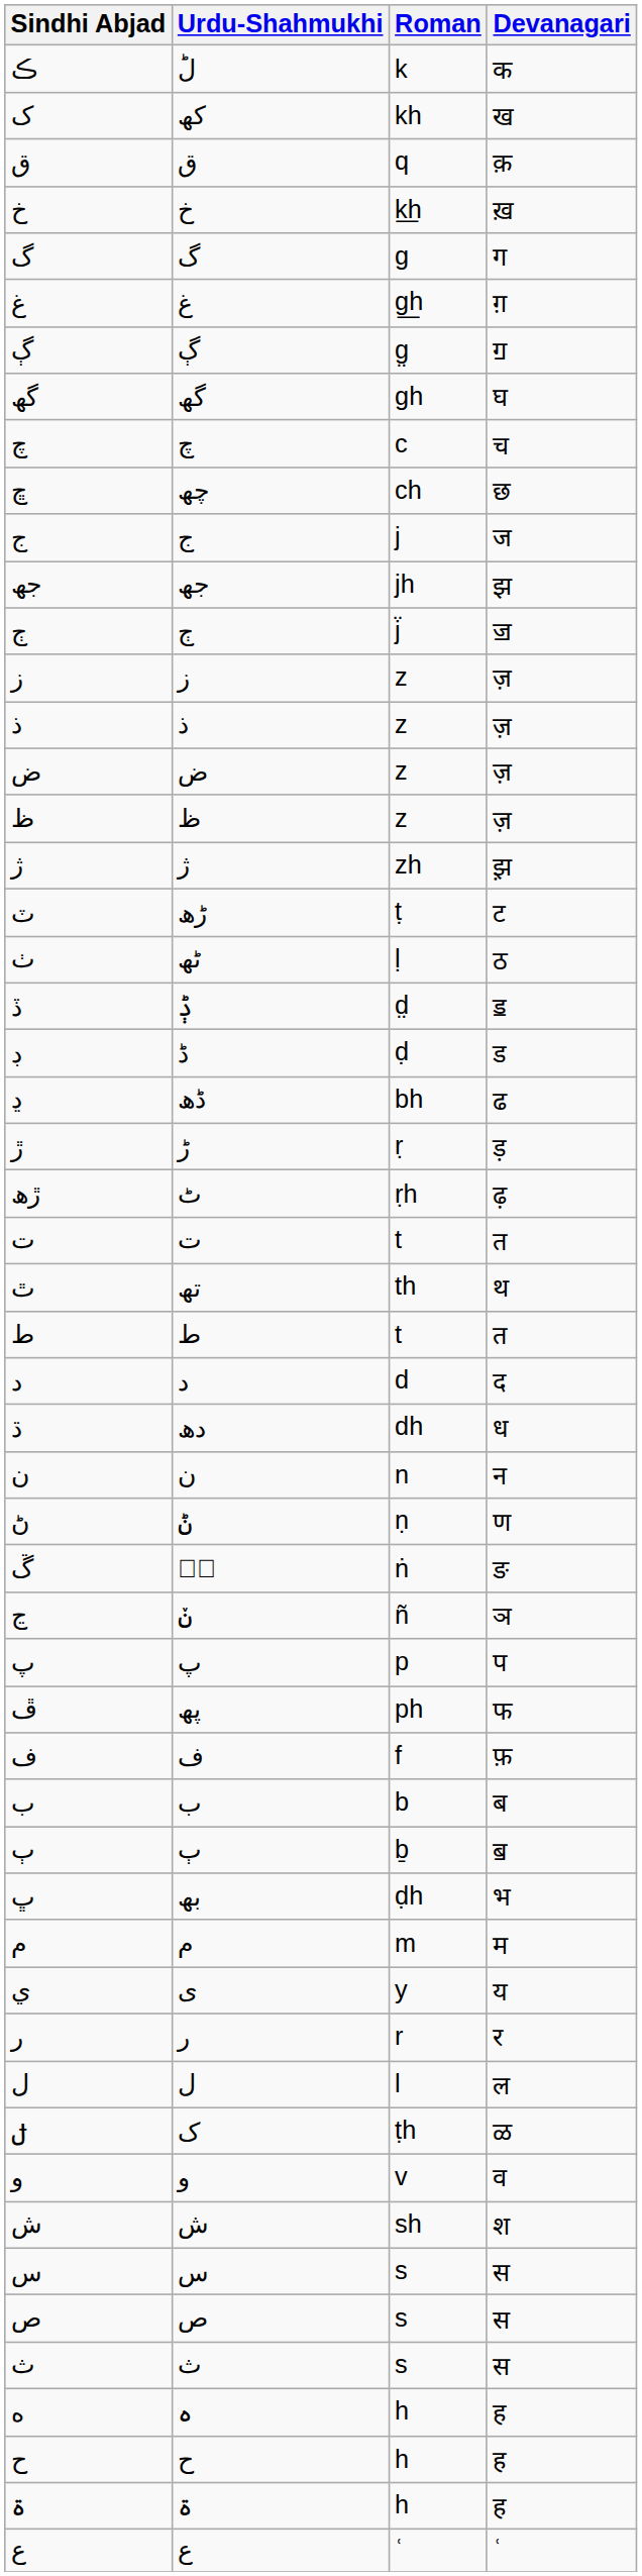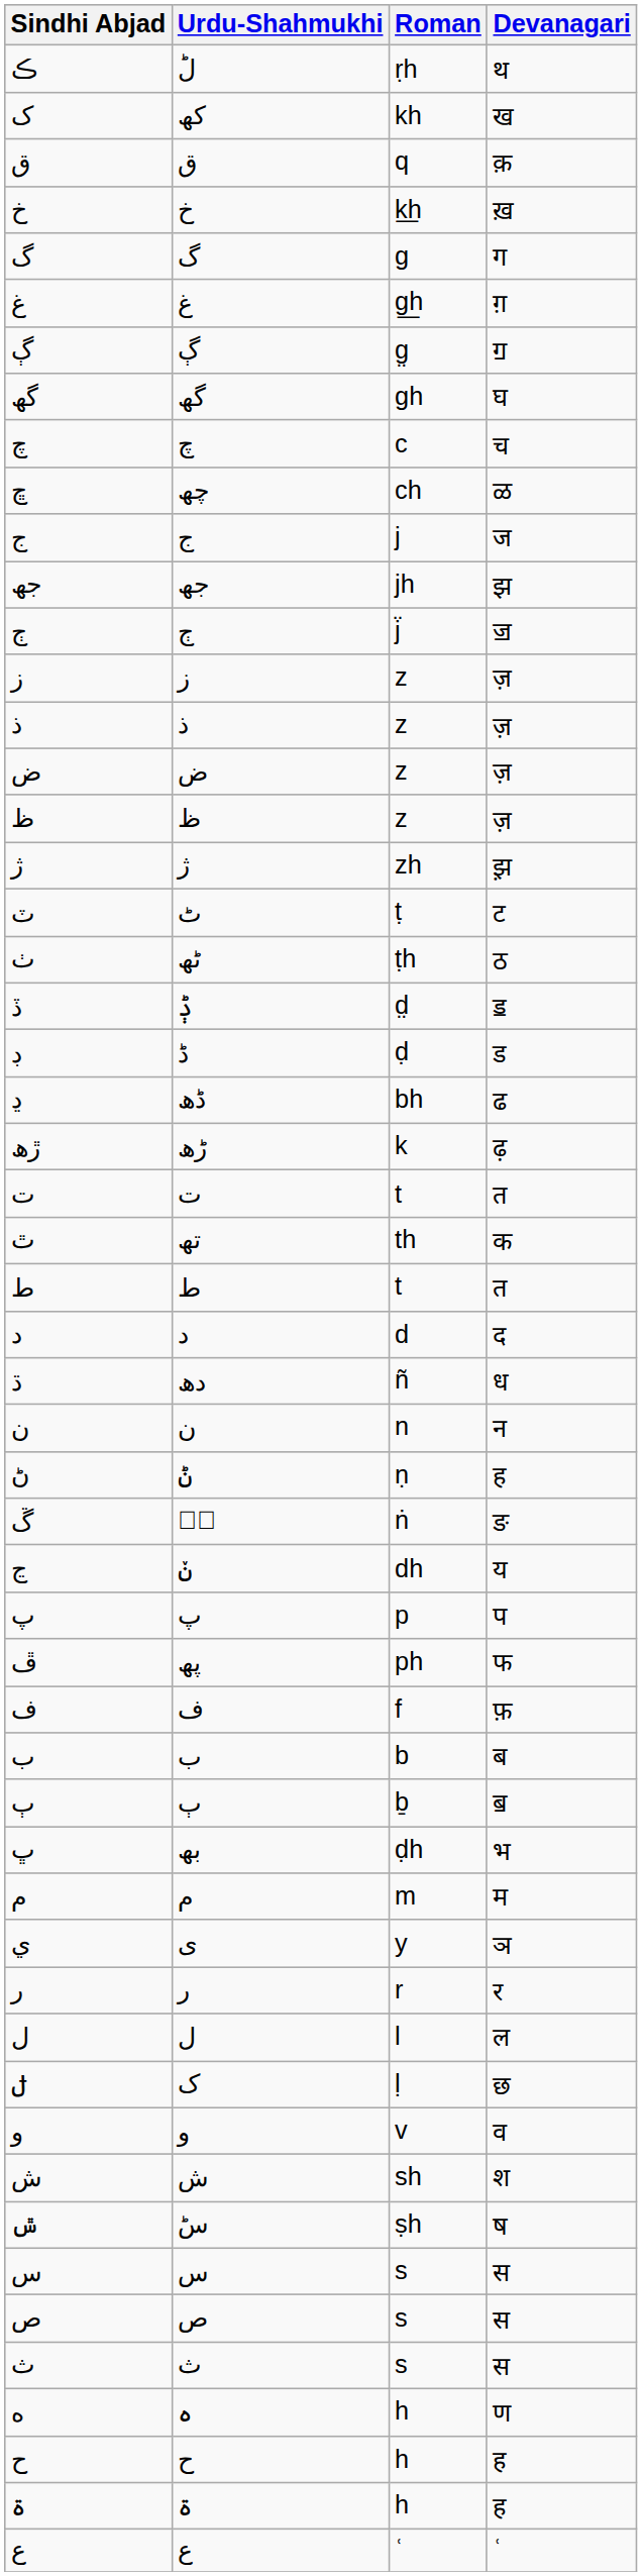 <table class="wikitable">
 <tr>
 <th>Sindhi Abjad</th>
 <th><a href='#'>Urdu-Shahmukhi</a></th>
 <th><a href='#'>Roman</a></th>
 <th><a href='#'>Devanagari</a></th>
 </tr>
 <tr>
 <td>ڪ</td>
 <td>لؕ</td>
-<td>k</td>
-<td>क</td>
+<td>ṛh</td>
+<td>थ</td>
 </tr>
 <tr>
 <td>ک</td>
 <td>کھ</td>
 <td>kh</td>
 <td>ख</td>
 </tr>
 <tr>
 <td>ق</td>
 <td>ق</td>
 <td>q</td>
 <td>क़</td>
 </tr>
 <tr>
 <td>خ</td>
 <td>خ</td>
 <td>k͟h</td>
 <td>ख़</td>
 </tr>
 <tr>
 <td>گ</td>
 <td>گ</td>
 <td>g</td>
 <td>ग</td>
 </tr>
 <tr>
 <td>غ</td>
 <td>غ</td>
 <td>g͟h</td>
 <td>ग़</td>
 </tr>
 <tr>
 <td>ڳ</td>
 <td>ڳ</td>
 <td>g̤</td>
 <td>ॻ</td>
 </tr>
 <tr>
 <td>گھ</td>
 <td>گھ</td>
 <td>gh</td>
 <td>घ</td>
 </tr>
 <tr>
 <td>چ</td>
 <td>چ</td>
 <td>c</td>
 <td>च</td>
 </tr>
 <tr>
 <td>ڇ</td>
 <td>چھ</td>
 <td>ch</td>
-<td>छ</td>
+<td>ळ</td>
 </tr>
 <tr>
 <td>ج</td>
 <td>ج</td>
 <td>j</td>
 <td>ज</td>
 </tr>
 <tr>
 <td>جھ</td>
 <td>جھ</td>
 <td>jh</td>
 <td>झ</td>
 </tr>
 <tr>
 <td>ڄ</td>
 <td>ڄ</td>
 <td>j̈</td>
 <td>ॼ</td>
 </tr>
 <tr>
 <td>ز</td>
 <td>ز</td>
 <td>z</td>
 <td>ज़</td>
 </tr>
 <tr>
 <td>ذ</td>
 <td>ذ</td>
 <td>z</td>
 <td>ज़</td>
 </tr>
 <tr>
 <td>ض</td>
 <td>ض</td>
 <td>z</td>
 <td>ज़</td>
 </tr>
 <tr>
 <td>ظ</td>
 <td>ظ</td>
 <td>z</td>
 <td>ज़</td>
 </tr>
 <tr>
 <td>ژ</td>
 <td>ژ</td>
 <td>zh</td>
 <td>झ़</td>
 </tr>
 <tr>
 <td>ٽ</td>
-<td>ڑھ</td>
+<td>ٹ</td>
 <td>ṭ</td>
 <td>ट</td>
 </tr>
 <tr>
 <td>ٺ</td>
 <td>ٹھ</td>
-<td>ḷ</td>
+<td>ṭh</td>
 <td>ठ</td>
 </tr>
 <tr>
 <td>ڏ</td>
 <td>ݙ</td>
 <td>d̤</td>
 <td>ॾ</td>
 </tr>
 <tr>
 <td>ڊ</td>
 <td>ڈ</td>
 <td>ḍ</td>
 <td>ड</td>
 </tr>
 <tr>
 <td>ڍ</td>
 <td>ڈھ</td>
 <td>bh</td>
 <td>ढ</td>
 </tr>
 <tr>
-<td>ڙ</td>
-<td>ڑ</td>
-<td>ṛ</td>
-<td>ड़</td>
-</tr>
-<tr>
 <td>ڙھ</td>
-<td>ٹ</td>
-<td>ṛh</td>
+<td>ڑھ</td>
+<td>k</td>
 <td>ढ़</td>
 </tr>
 <tr>
 <td>ت</td>
 <td>ت</td>
 <td>t</td>
 <td>त</td>
 </tr>
 <tr>
 <td>ٿ</td>
 <td>تھ</td>
 <td>th</td>
-<td>थ</td>
+<td>क</td>
 </tr>
 <tr>
 <td>ط</td>
 <td>ط</td>
 <td>t</td>
 <td>त</td>
 </tr>
 <tr>
 <td>د</td>
 <td>د</td>
 <td>d</td>
 <td>द</td>
 </tr>
 <tr>
 <td>ڌ</td>
 <td>دھ</td>
-<td>dh</td>
+<td>ñ</td>
 <td>ध</td>
 </tr>
 <tr>
 <td>ن</td>
 <td>ن</td>
 <td>n</td>
 <td>न</td>
 </tr>
 <tr>
 <td>ڻ</td>
 <td>ݨ</td>
 <td>ṇ</td>
-<td>ण</td>
+<td>ह</td>
 </tr>
 <tr>
 <td>ڱ</td>
 <td>ن٘</td>
 <td>ṅ</td>
 <td>ङ</td>
 </tr>
 <tr>
 <td>ڃ</td>
 <td>ݩ</td>
-<td>ñ</td>
-<td>ञ</td>
+<td>dh</td>
+<td>य</td>
 </tr>
 <tr>
 <td>پ</td>
 <td>پ</td>
 <td>p</td>
 <td>प</td>
 </tr>
 <tr>
 <td>ڦ</td>
 <td>پھ</td>
 <td>ph</td>
 <td>फ</td>
 </tr>
 <tr>
 <td>ف</td>
 <td>ف</td>
 <td>f</td>
 <td>फ़</td>
 </tr>
 <tr>
 <td>ب</td>
 <td>ب</td>
 <td>b</td>
 <td>ब</td>
 </tr>
 <tr>
 <td>ٻ</td>
 <td>ٻ</td>
 <td>ḇ</td>
 <td>ॿ</td>
 </tr>
 <tr>
 <td>ڀ</td>
 <td>بھ</td>
 <td>ḍh</td>
 <td>भ</td>
 </tr>
 <tr>
 <td>م</td>
 <td>م</td>
 <td>m</td>
 <td>म</td>
 </tr>
 <tr>
 <td>ي</td>
 <td>ی</td>
 <td>y</td>
-<td>य</td>
+<td>ञ</td>
 </tr>
 <tr>
 <td>ر</td>
 <td>ر</td>
 <td>r</td>
 <td>र</td>
 </tr>
 <tr>
 <td>ل</td>
 <td>ل</td>
 <td>l</td>
 <td>ल</td>
 </tr>
 <tr>
 <td>ݪ</td>
 <td>ک</td>
-<td>ṭh</td>
-<td>ळ</td>
+<td>ḷ</td>
+<td>छ</td>
 </tr>
 <tr>
 <td>و</td>
 <td>و</td>
 <td>v</td>
 <td>व</td>
 </tr>
 <tr>
 <td>ش</td>
 <td>ش</td>
 <td>sh</td>
 <td>श</td>
+</tr>
+<tr>
+<td>ݜ</td>
+<td>سؕ</td>
+<td>ṣh</td>
+<td>ष</td>
 </tr>
 <tr>
 <td>س</td>
 <td>س</td>
 <td>s</td>
 <td>स</td>
 </tr>
 <tr>
 <td>ص</td>
 <td>ص</td>
 <td>s</td>
 <td>स</td>
 </tr>
 <tr>
 <td>ث</td>
 <td>ث</td>
 <td>s</td>
 <td>स</td>
 </tr>
 <tr>
 <td>ه</td>
 <td>ہ</td>
 <td>h</td>
-<td>ह</td>
+<td>ण</td>
 </tr>
 <tr>
 <td>ح</td>
 <td>ح</td>
 <td>h</td>
 <td>ह</td>
 </tr>
 <tr>
 <td>ۃ</td>
 <td>ۃ</td>
 <td>h</td>
 <td>ह</td>
 </tr>
 <tr>
 <td>ع</td>
 <td>ع</td>
 <td>ʿ</td>
 <td>ʿ</td>
 </tr>
 </table>
